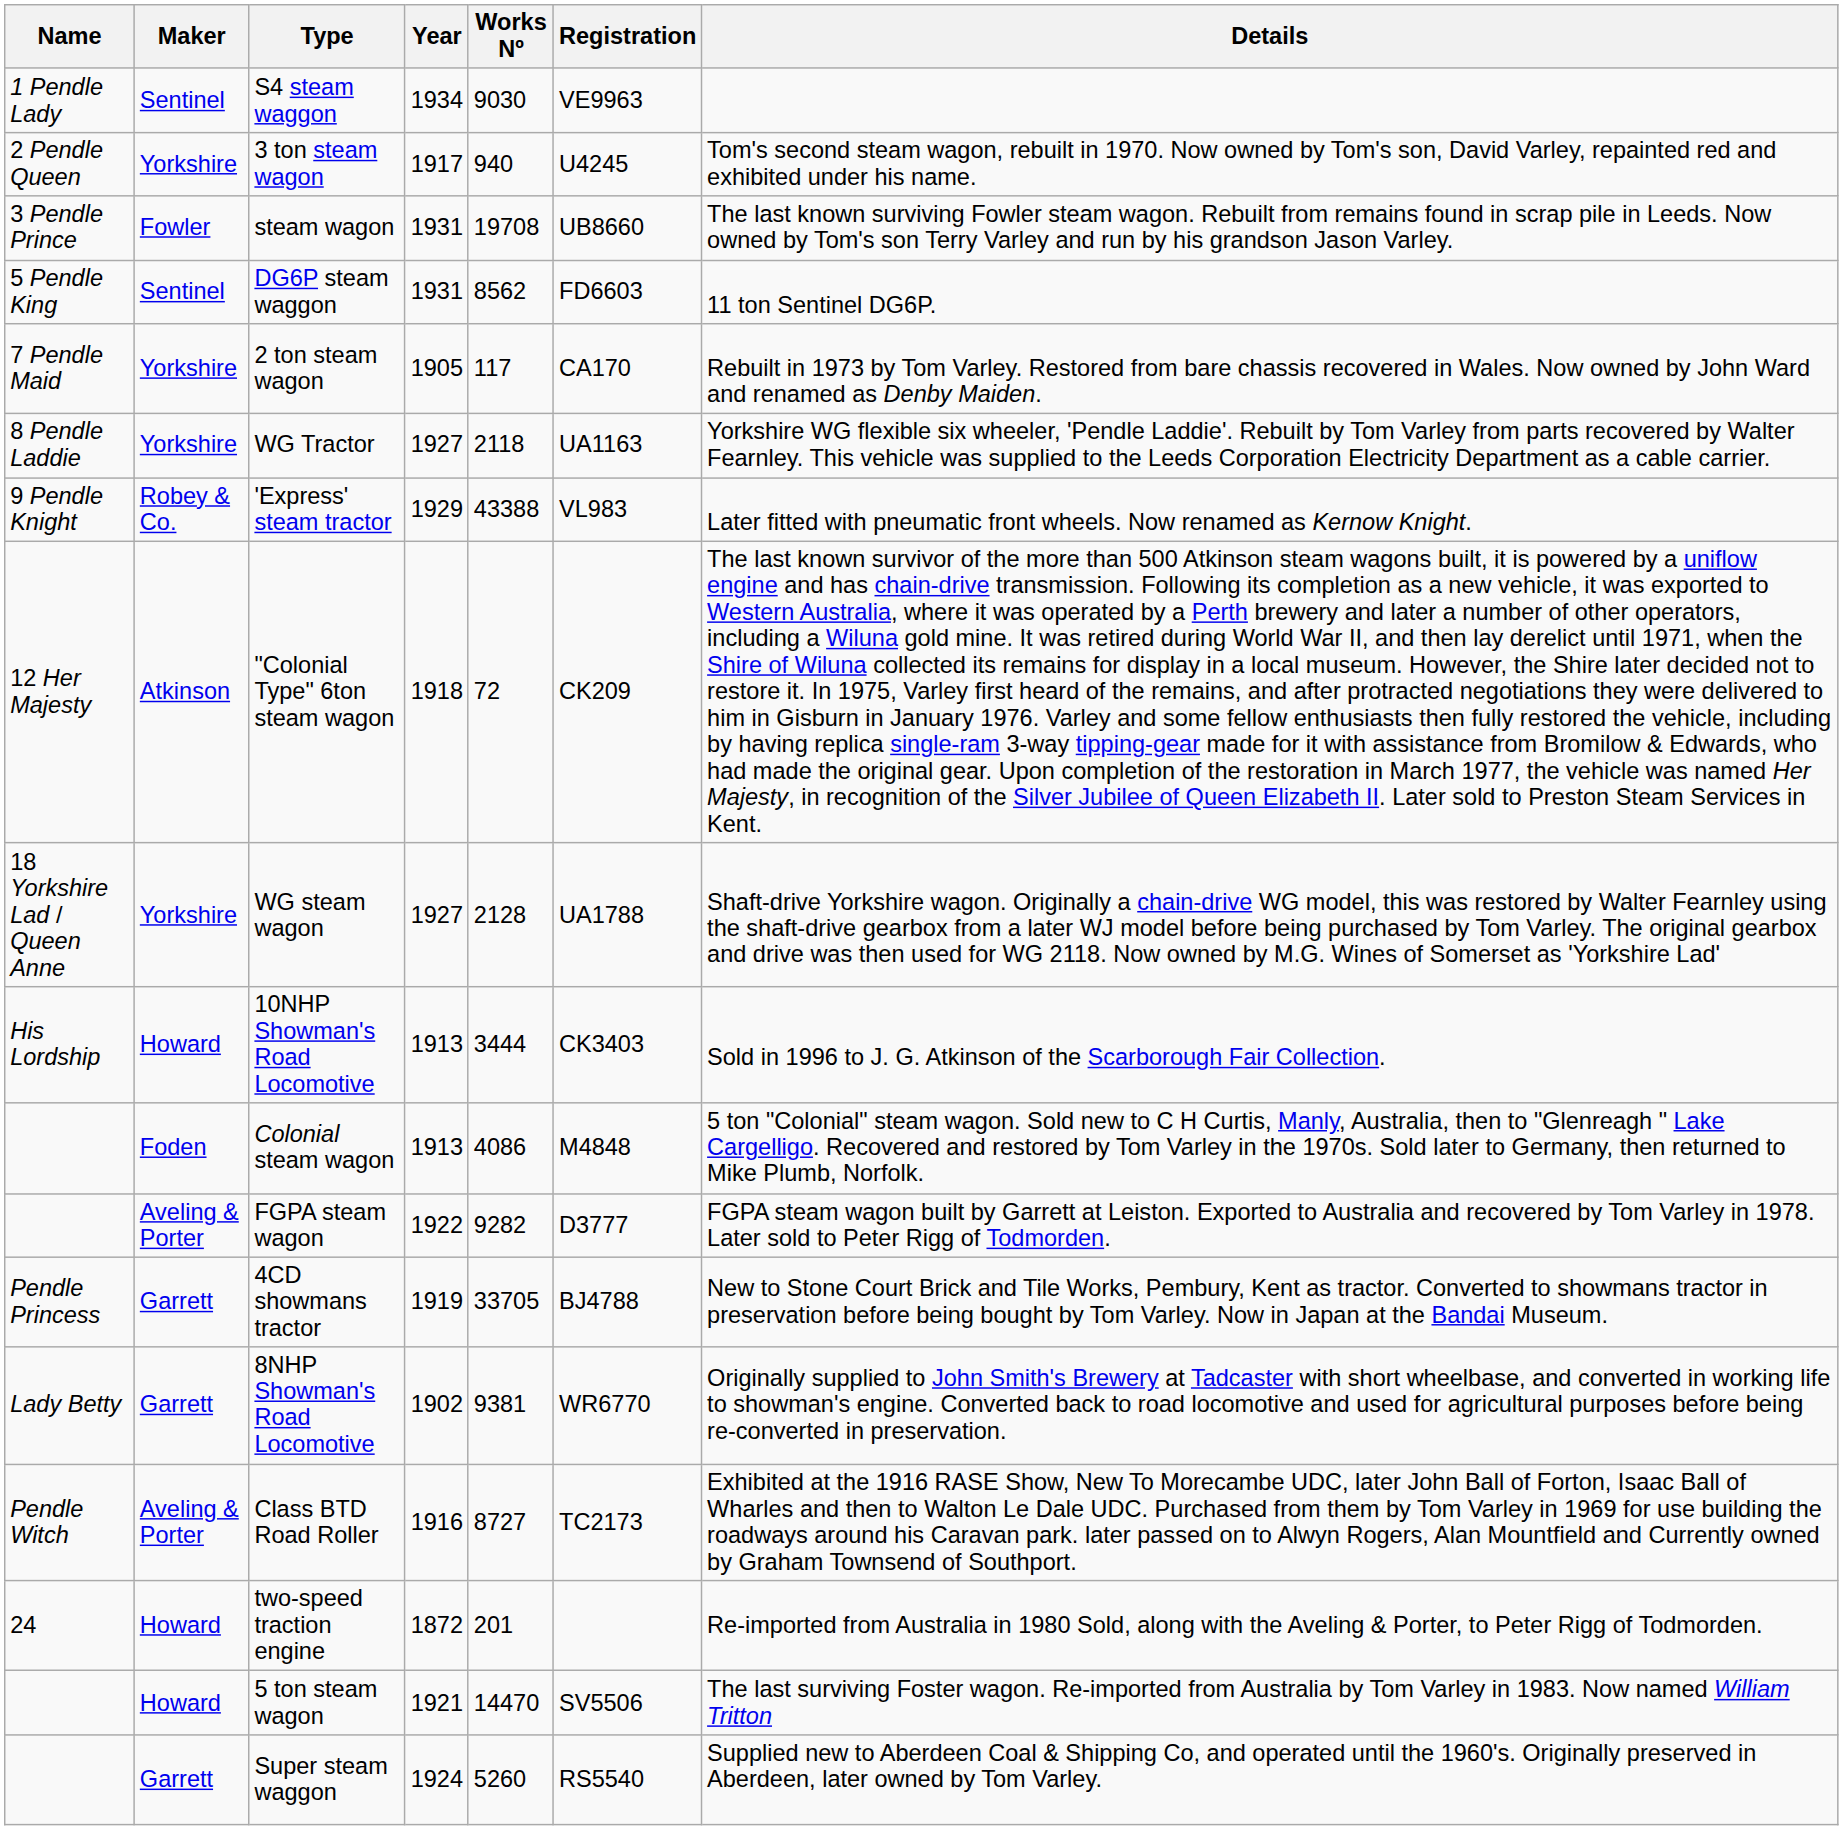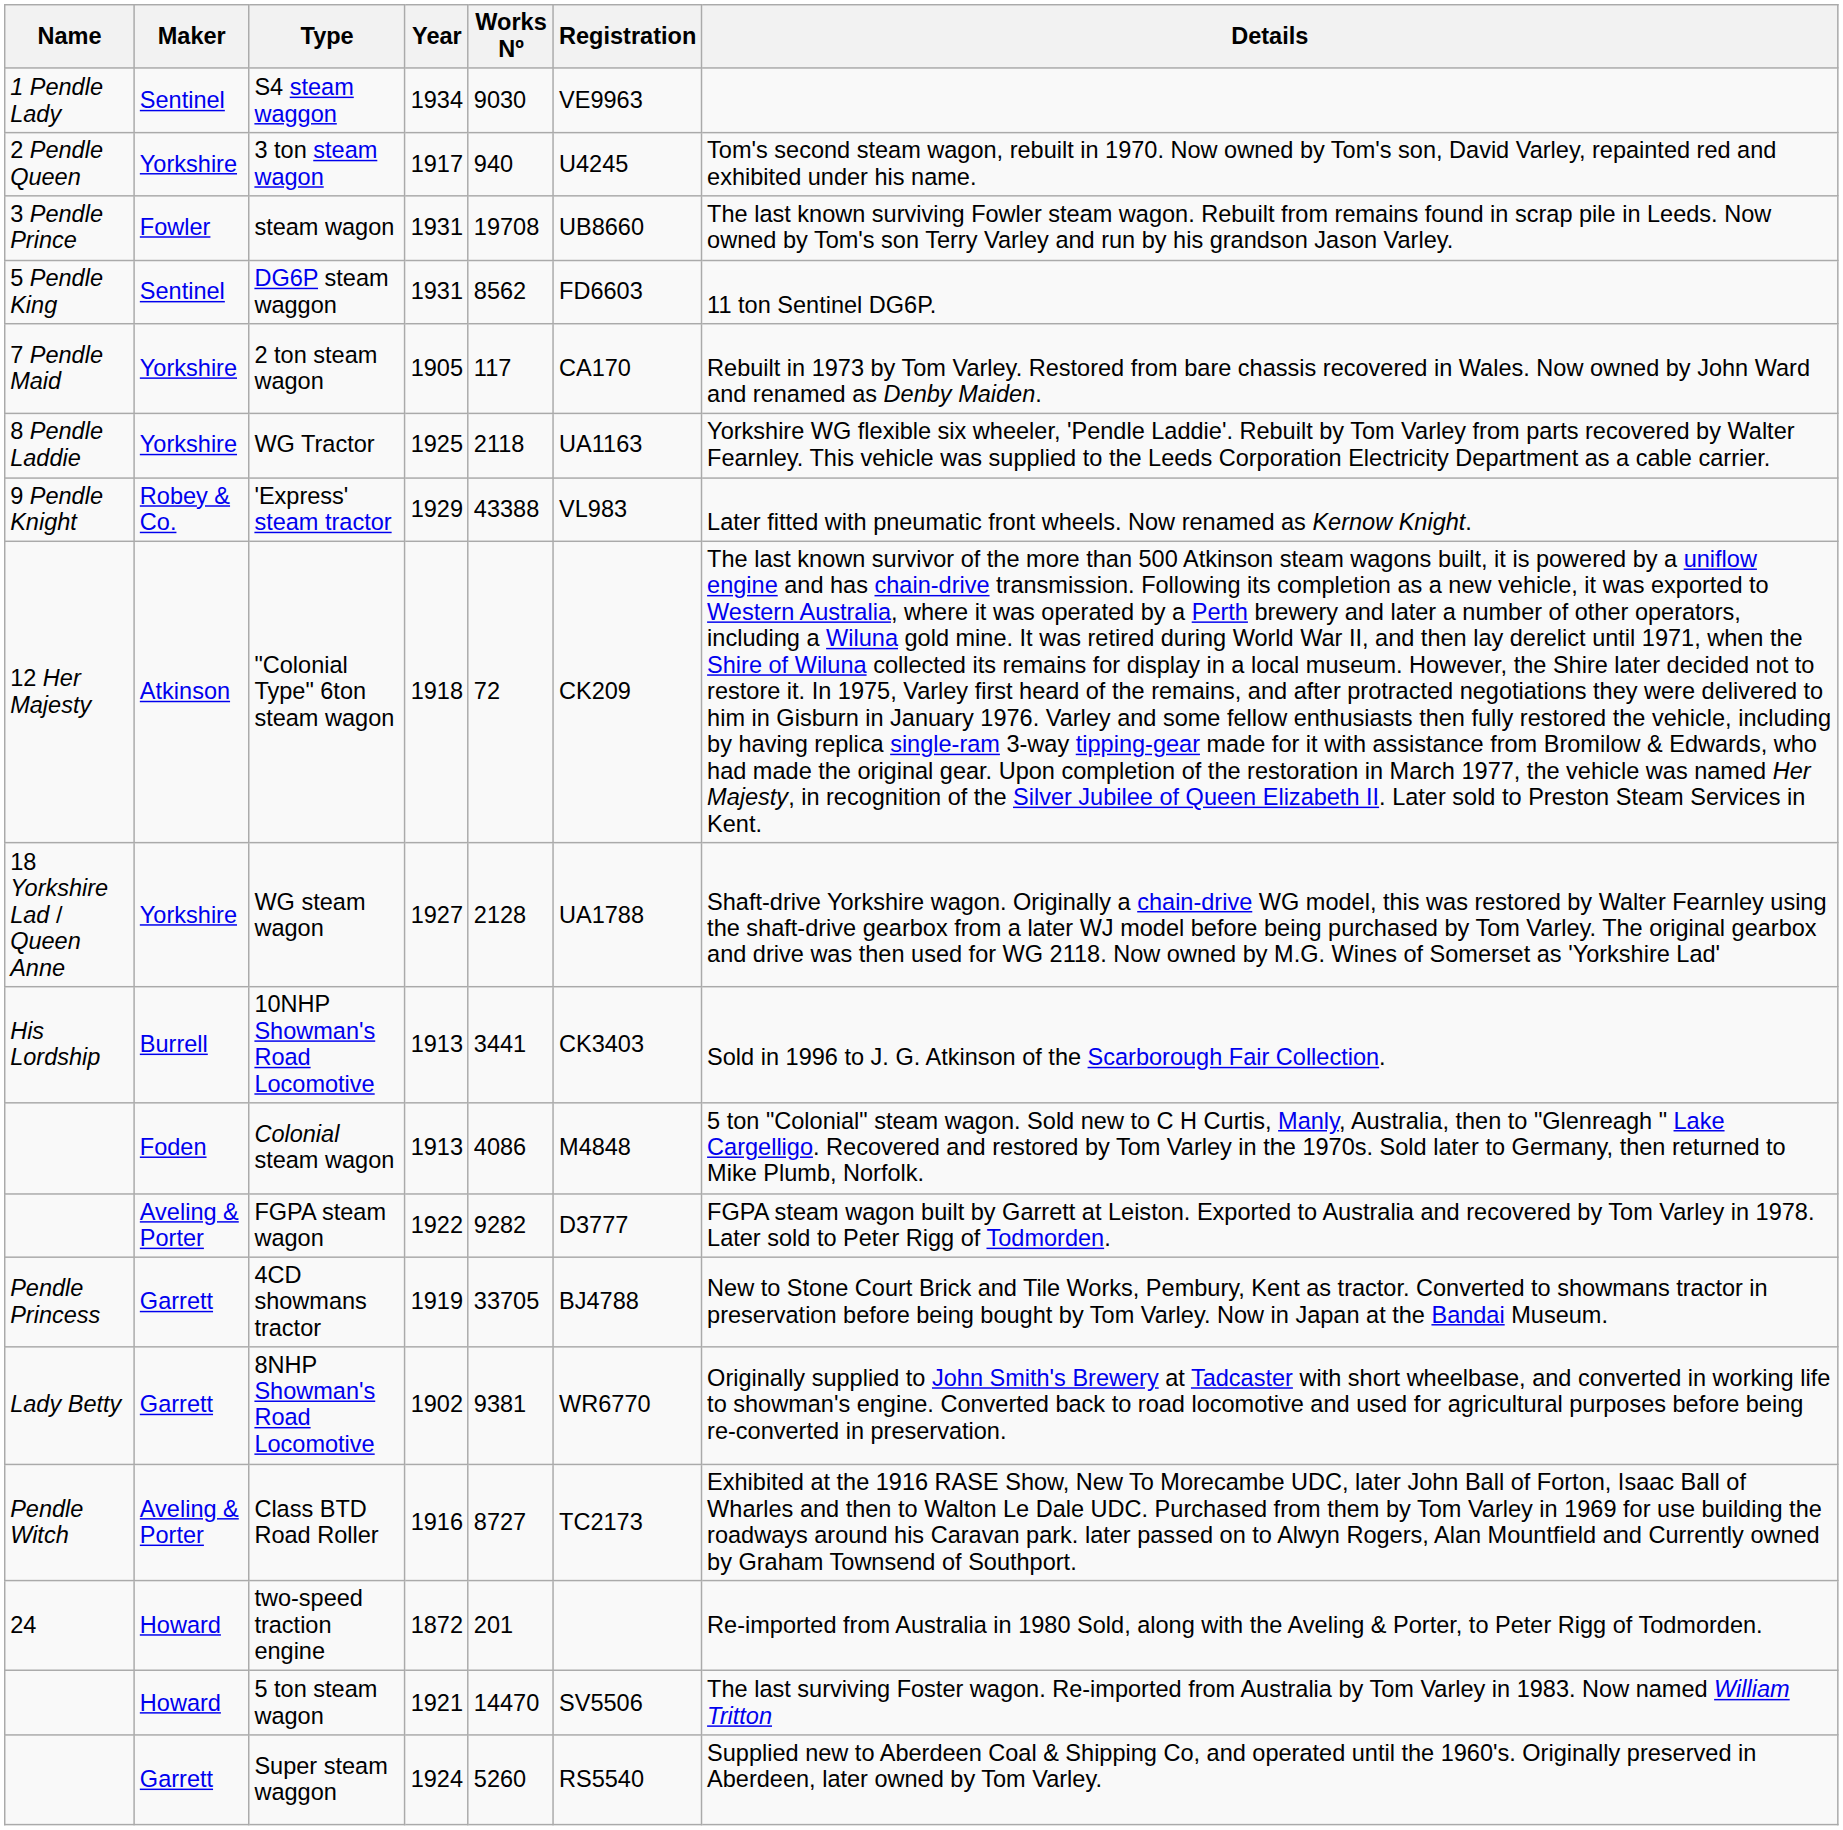 <table class="wikitable sortable">
 <tr>
 <th scope="col">Name</th>
 <th scope="col">Maker</th>
 <th scope="col" class="unsortable">Type</th>
 <th scope="col">Year</th>
 <th scope="col">Works Nº</th>
 <th scope="col">Registration</th>
 <th scope="col" class="unsortable">Details</th>
 </tr>
 <tr>
 <td><em>1 Pendle Lady</em></td>
 <td><a href='#'>Sentinel</a></td>
 <td>S4 <a href='#'>steam waggon</a></td>
 <td>1934</td>
 <td>9030</td>
 <td>VE9963</td>
 <td></td>
 </tr>
 <tr>
 <td>2 <em>Pendle Queen</em></td>
 <td><a href='#'>Yorkshire</a></td>
 <td>3 ton <a href='#'>steam wagon</a></td>
 <td>1917</td>
 <td>940</td>
 <td>U4245</td>
 <td> Tom's second steam wagon, rebuilt in 1970.  Now owned by Tom's son, David Varley, repainted red and exhibited under his name.</td>
 </tr>
 <tr>
 <td>3 <em>Pendle Prince</em></td>
 <td><a href='#'>Fowler</a></td>
 <td>steam wagon</td>
 <td>1931</td>
 <td>19708</td>
 <td>UB8660</td>
 <td> The last known surviving Fowler steam wagon. Rebuilt from remains found in scrap pile in Leeds. Now owned by Tom's son Terry Varley and run by his grandson Jason Varley.</td>
 </tr>
 <tr>
 <td>5 <em>Pendle King</em></td>
 <td><a href='#'>Sentinel</a></td>
 <td><a href='#'>DG6P</a> steam waggon</td>
 <td>1931</td>
 <td>8562</td>
 <td>FD6603</td>
 <td><br>11 ton Sentinel DG6P.</td>
 </tr>
 <tr>
 <td>7 <em>Pendle Maid</em></td>
 <td><a href='#'>Yorkshire</a></td>
 <td>2 ton steam wagon</td>
 <td>1905</td>
 <td>117</td>
 <td>CA170</td>
 <td><br>Rebuilt in 1973 by Tom Varley. Restored from bare chassis recovered in Wales. Now owned by John Ward and renamed as <em>Denby Maiden</em>.</td>
 </tr>
 <tr>
 <td>8 <em>Pendle Laddie</em></td>
 <td><a href='#'>Yorkshire</a></td>
 <td>WG Tractor</td>
-<td>1927</td>
+<td>1925</td>
 <td>2118</td>
 <td>UA1163</td>
 <td> Yorkshire WG flexible six wheeler, 'Pendle Laddie'. Rebuilt by Tom Varley from parts recovered by Walter Fearnley. This vehicle was supplied to the Leeds Corporation Electricity Department as a cable carrier.</td>
 </tr>
 <tr>
 <td>9 <em>Pendle Knight</em></td>
 <td><a href='#'>Robey & Co.</a></td>
 <td>'Express' <a href='#'>steam tractor</a></td>
 <td>1929</td>
 <td>43388</td>
 <td>VL983</td>
 <td><br>Later fitted with pneumatic front wheels. Now renamed as <em>Kernow Knight</em>.</td>
 </tr>
 <tr>
 <td>12  <em>Her Majesty</em></td>
 <td><a href='#'>Atkinson</a></td>
 <td>"Colonial Type" 6ton steam wagon</td>
 <td>1918</td>
 <td>72</td>
 <td>CK209</td>
 <td> The last known survivor of the more than 500 Atkinson steam wagons built, it is powered by a <a href='#'>uniflow engine</a> and has <a href='#'>chain-drive</a> transmission. Following its completion as a new vehicle, it was exported to <a href='#'>Western Australia</a>, where it was operated by a <a href='#'>Perth</a> brewery and later a number of other operators, including a <a href='#'>Wiluna</a> gold mine. It was retired during World War II, and then lay derelict until 1971, when the <a href='#'>Shire of Wiluna</a> collected its remains for display in a local museum. However, the Shire later decided not to restore it. In 1975, Varley first heard of the remains, and after protracted negotiations they were delivered to him in Gisburn in January 1976. Varley and some fellow enthusiasts then fully restored the vehicle, including by having replica <a href='#'>single-ram</a> 3-way <a href='#'>tipping-gear</a> made for it with assistance from Bromilow & Edwards, who had made the original gear. Upon completion of the restoration in March 1977, the vehicle was named <em>Her Majesty</em>, in recognition of the <a href='#'>Silver Jubilee of Queen Elizabeth II</a>. Later sold to Preston Steam Services in Kent.</td>
 </tr>
 <tr>
 <td>18 <em>Yorkshire Lad</em> / <em>Queen Anne</em></td>
 <td><a href='#'>Yorkshire</a></td>
 <td>WG steam wagon</td>
 <td>1927</td>
 <td>2128</td>
 <td>UA1788</td>
 <td><br>Shaft-drive Yorkshire wagon. Originally a <a href='#'>chain-drive</a> WG model, this was restored by Walter Fearnley using the shaft-drive gearbox from a later WJ model before being purchased by Tom Varley. The original gearbox and drive was then used for WG 2118. Now owned by M.G. Wines of Somerset as 'Yorkshire Lad'</td>
 </tr>
 <tr>
 <td><em>His Lordship</em></td>
-<td><a href='#'>Howard</a></td>
+<td><a href='#'>Burrell</a></td>
 <td>10NHP <a href='#'>Showman's Road Locomotive</a></td>
 <td>1913</td>
-<td>3444</td>
+<td>3441</td>
 <td>CK3403</td>
 <td><br>Sold in 1996 to J. G. Atkinson of the <a href='#'>Scarborough Fair Collection</a>.</td>
 </tr>
 <tr>
 <td></td>
 <td><a href='#'>Foden</a></td>
 <td><em>Colonial</em> steam wagon</td>
 <td>1913</td>
 <td>4086</td>
 <td>M4848</td>
 <td>5 ton "Colonial" steam wagon. Sold new to C H Curtis, <a href='#'>Manly</a>, Australia, then to "Glenreagh " <a href='#'>Lake Cargelligo</a>. Recovered and restored by Tom Varley in the 1970s. Sold later to Germany, then returned to Mike Plumb, Norfolk.</td>
 </tr>
 <tr>
 <td></td>
 <td><a href='#'>Aveling & Porter</a></td>
 <td>FGPA steam wagon</td>
 <td>1922</td>
 <td>9282</td>
 <td>D3777</td>
 <td>FGPA steam wagon built by Garrett at Leiston. Exported to Australia and recovered by Tom Varley in 1978. Later sold to Peter Rigg of <a href='#'>Todmorden</a>.</td>
 </tr>
 <tr>
 <td><em>Pendle Princess</em></td>
 <td><a href='#'>Garrett</a></td>
 <td>4CD showmans tractor</td>
 <td>1919</td>
 <td>33705</td>
 <td>BJ4788</td>
 <td> New to Stone Court Brick and Tile Works, Pembury, Kent as tractor. Converted to showmans tractor in preservation before being bought by Tom Varley. Now in Japan at the <a href='#'>Bandai</a> Museum.</td>
 </tr>
 <tr>
 <td><em>Lady Betty</em></td>
 <td><a href='#'>Garrett</a></td>
 <td>8NHP <a href='#'>Showman's Road Locomotive</a></td>
 <td>1902</td>
 <td>9381</td>
 <td>WR6770</td>
 <td>Originally supplied to <a href='#'>John Smith's Brewery</a> at <a href='#'>Tadcaster</a> with short wheelbase, and converted in working life to showman's engine. Converted back to road locomotive and used for agricultural purposes before being re-converted in preservation.</td>
 </tr>
 <tr>
 <td><em>Pendle Witch</em></td>
 <td><a href='#'>Aveling & Porter</a></td>
 <td>Class BTD Road Roller</td>
 <td>1916</td>
 <td>8727</td>
 <td>TC2173</td>
 <td>Exhibited at the 1916 RASE Show, New To Morecambe UDC, later John Ball of Forton, Isaac Ball of Wharles and then to Walton Le Dale UDC. Purchased from them by Tom Varley in 1969 for use building the roadways around his Caravan park. later passed on to Alwyn Rogers, Alan Mountfield and Currently owned by Graham Townsend of Southport.</td>
 </tr>
 <tr>
 <td>24</td>
 <td><a href='#'>Howard</a></td>
 <td>two-speed traction engine</td>
 <td>1872</td>
 <td>201</td>
 <td></td>
 <td>Re-imported from Australia in 1980 Sold, along with the Aveling & Porter, to Peter Rigg of Todmorden.</td>
 </tr>
 <tr>
 <td></td>
 <td><a href='#'>Howard</a></td>
 <td>5 ton steam wagon</td>
 <td>1921</td>
 <td>14470</td>
 <td>SV5506</td>
 <td>The last surviving Foster wagon. Re-imported from Australia by Tom Varley in 1983. Now named <em><a href='#'>William Tritton</a></em> </td>
 </tr>
 <tr>
 <td></td>
 <td><a href='#'>Garrett</a></td>
 <td>Super steam waggon</td>
 <td>1924</td>
 <td>5260</td>
 <td>RS5540</td>
 <td>Supplied new to Aberdeen Coal & Shipping Co, and operated until the 1960's. Originally preserved in Aberdeen, later owned by Tom Varley.<br><br></td>
 </tr>
 </table>
